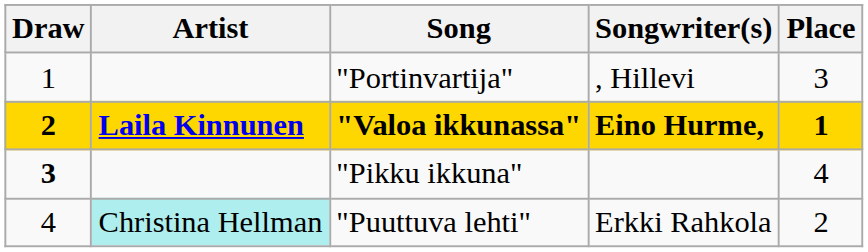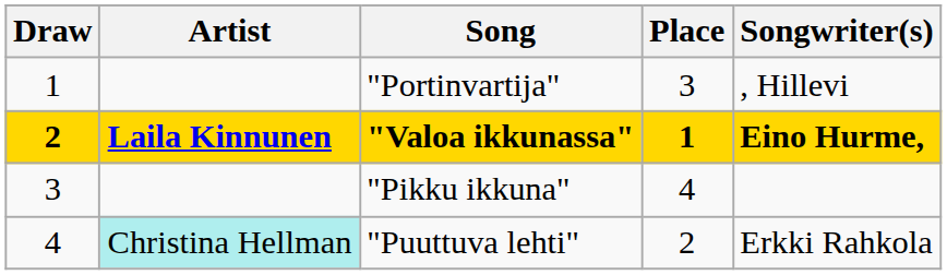 <table class="sortable wikitable" style="margin: 1em auto 1em auto">
 <tr>
 <th>Draw</th>
 <th>Artist</th>
 <th>Song</th>
+<th>Place</th>
 <th>Songwriter(s)</th>
-<th>Place</th>
 </tr>
 <tr>
 <td align="center">1</td>
 <td></td>
 <td>"Portinvartija"</td>
+<td align="center">3</td>
 <td>, Hillevi</td>
-<td align="center">3</td>
 </tr>
 <tr bgcolor="gold">
 <td align="center"><strong>2</strong></td>
 <td><strong><a href='#'>Laila Kinnunen</a></strong></td>
 <td><strong>"Valoa ikkunassa"</strong></td>
+<td align="center"><strong>1</strong></td>
 <td><strong>Eino Hurme, </strong></td>
-<td align="center"><strong>1</strong></td>
 </tr>
 <tr>
-<td align="center"><strong>3</strong></td>
+<td align="center">3</td>
 <td></td>
 <td>"Pikku ikkuna"</td>
+<td align="center">4</td>
 <td></td>
-<td align="center">4</td>
 </tr>
 <tr>
 <td align="center">4</td>
 <td style="background: paleturquoise;">Christina Hellman</td>
 <td>"Puuttuva lehti"</td>
+<td align="center">2</td>
 <td>Erkki Rahkola</td>
-<td align="center">2</td>
 </tr>
 </table>
